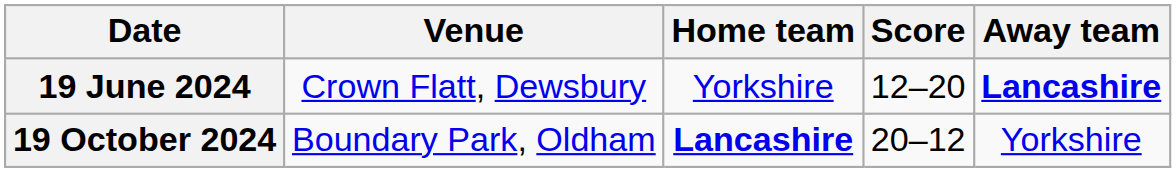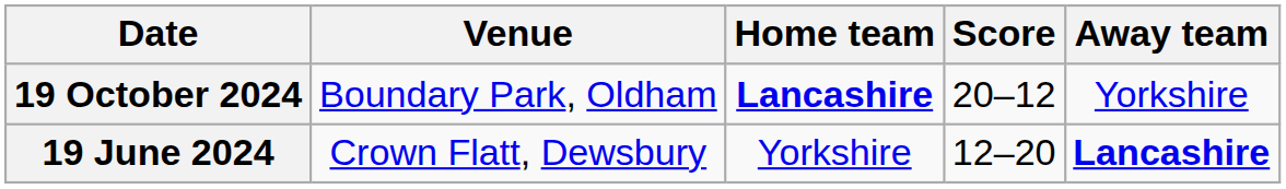 <table class="wikitable sortable plainrowheaders" style="text-align: center">
 <tr>
 <th scope="col" data-sort-type=number>Date</th>
 <th scope="col">Venue</th>
 <th scope="col">Home team</th>
 <th scope="col">Score</th>
 <th scope="col">Away team</th>
 </tr>
 <tr>
+<th scope="row"  style="text-align: center;">19 October 2024</th>
+<td><a href='#'>Boundary Park</a>, <a href='#'>Oldham</a></td>
+<td><strong><a href='#'>Lancashire</a></strong></td>
+<td>20–12</td>
+<td><a href='#'>Yorkshire</a></td>
+</tr>
+<tr>
 <th scope="row"  style="text-align: center;">19 June 2024</th>
 <td><a href='#'>Crown Flatt</a>, <a href='#'>Dewsbury</a></td>
 <td><a href='#'>Yorkshire</a></td>
 <td>12–20</td>
 <td><strong><a href='#'>Lancashire</a></strong></td>
 </tr>
-<tr>
-<th scope="row"  style="text-align: center;">19 October 2024</th>
-<td><a href='#'>Boundary Park</a>, <a href='#'>Oldham</a></td>
-<td><strong><a href='#'>Lancashire</a></strong></td>
-<td>20–12</td>
-<td><a href='#'>Yorkshire</a></td>
-</tr>
 </table>
